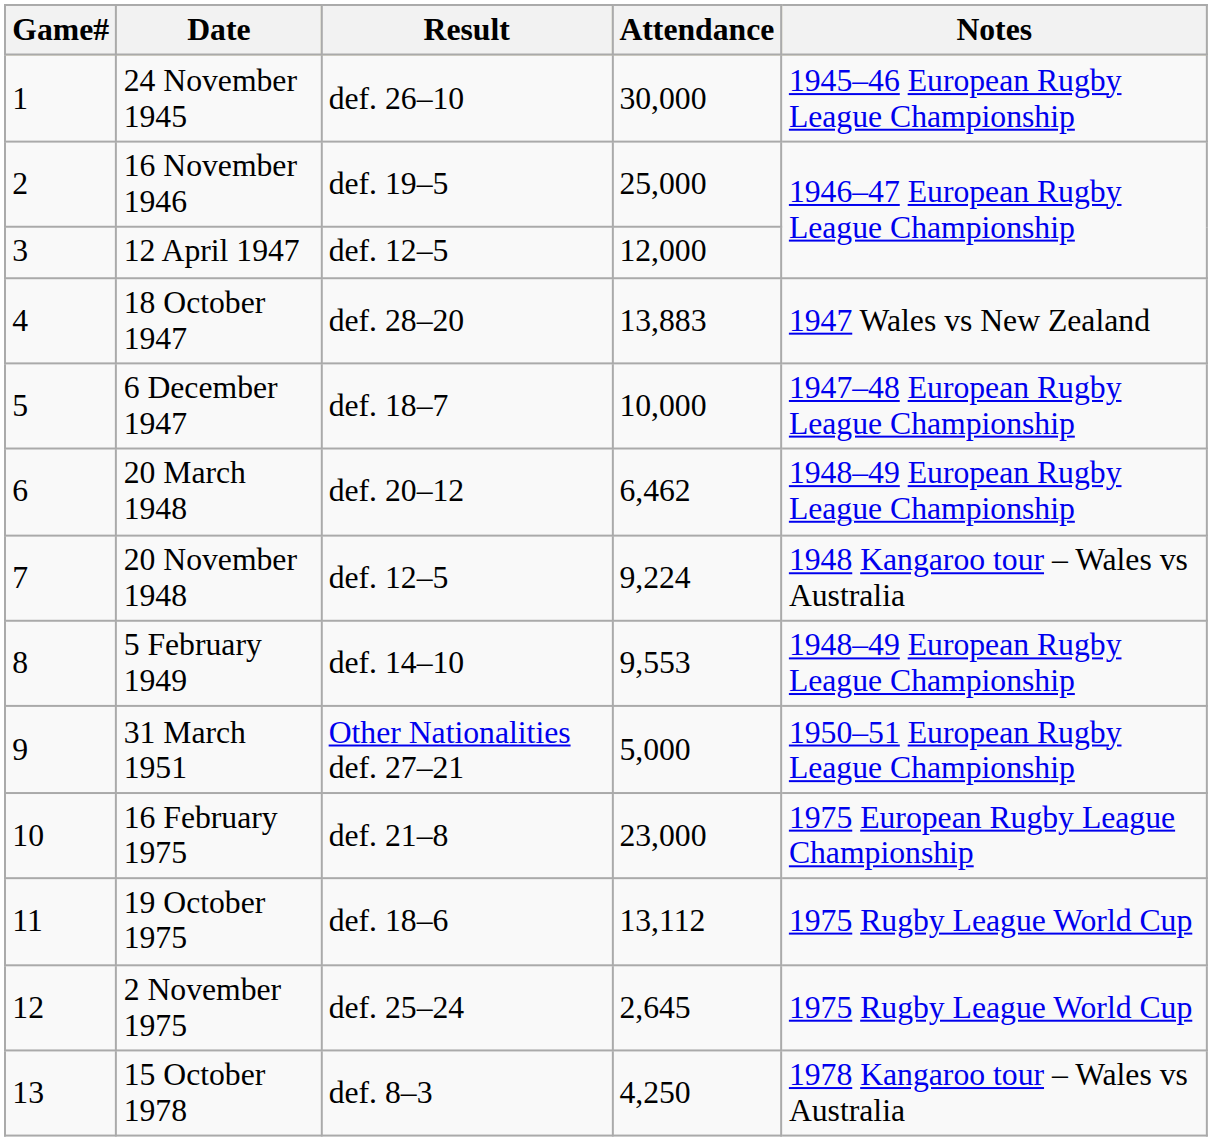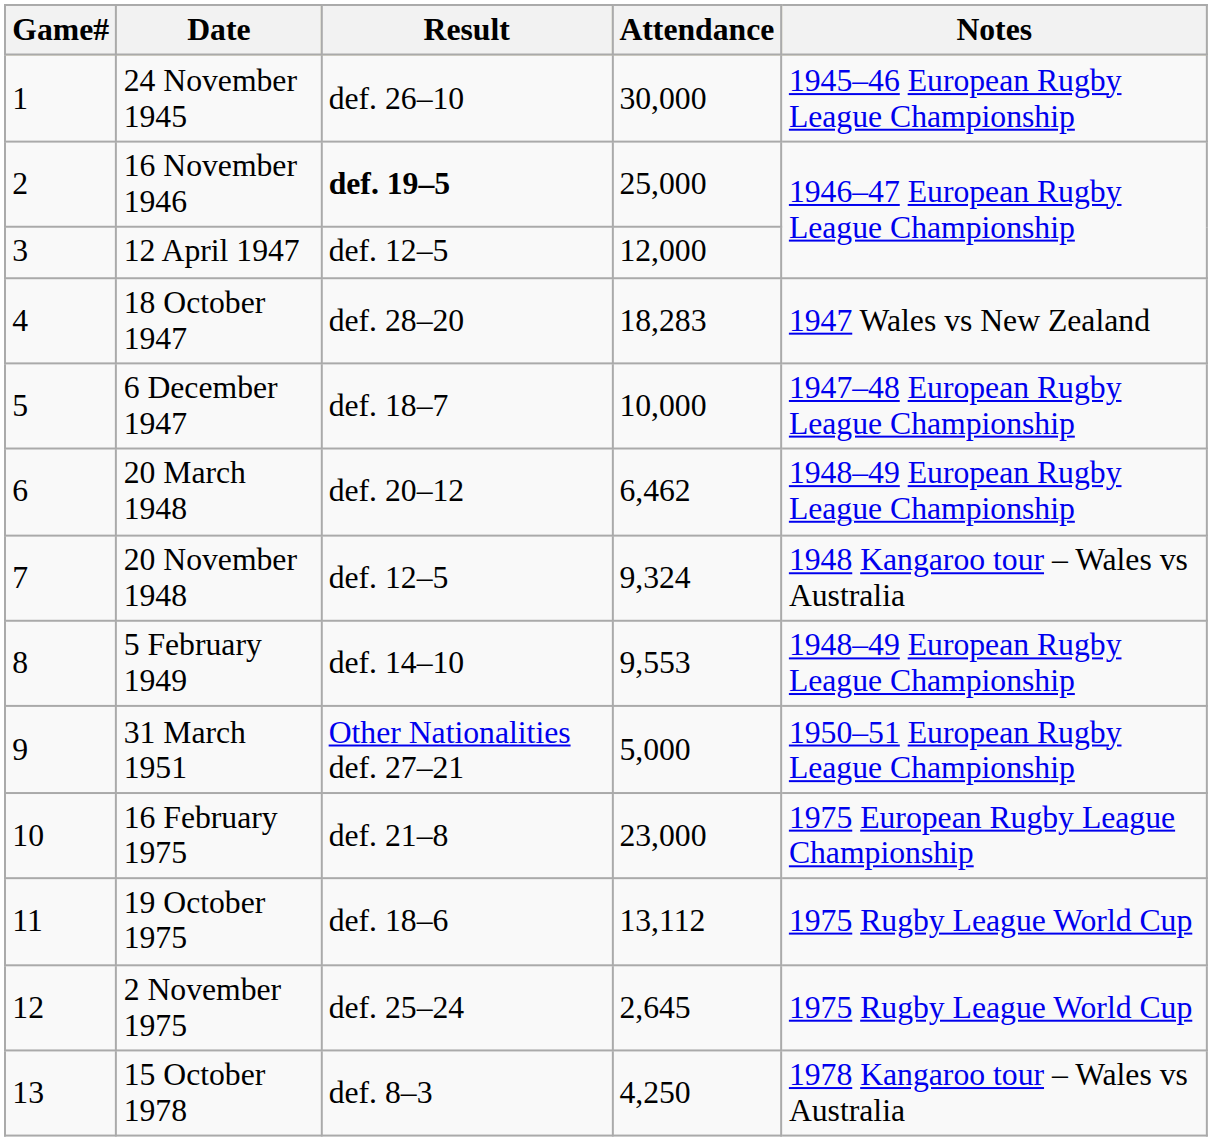 <table class="wikitable">
 <tr style="background:#bdb76b;">
 <th>Game#</th>
 <th>Date</th>
 <th>Result</th>
 <th>Attendance</th>
 <th>Notes</th>
 </tr>
 <tr>
 <td>1</td>
 <td>24 November 1945</td>
 <td> def.  26–10</td>
 <td>30,000</td>
 <td><a href='#'>1945–46</a> <a href='#'>European Rugby League Championship</a></td>
 </tr>
 <tr>
 <td>2</td>
 <td>16 November 1946</td>
-<td> def.  19–5</td>
+<td><strong> def.  19–5</strong></td>
 <td>25,000</td>
 <td rowspan="2"><a href='#'>1946–47</a> <a href='#'>European Rugby League Championship</a></td>
 </tr>
 <tr>
 <td>3</td>
 <td>12 April 1947</td>
 <td> def.  12–5</td>
 <td>12,000</td>
 </tr>
 <tr>
 <td>4</td>
 <td>18 October 1947</td>
 <td> def.  28–20</td>
-<td>13,883</td>
+<td>18,283</td>
 <td><a href='#'>1947</a> Wales vs New Zealand</td>
 </tr>
 <tr>
 <td>5</td>
 <td>6 December 1947</td>
 <td> def.  18–7</td>
 <td>10,000</td>
 <td><a href='#'>1947–48</a> <a href='#'>European Rugby League Championship</a></td>
 </tr>
 <tr>
 <td>6</td>
 <td>20 March 1948</td>
 <td> def.  20–12</td>
 <td>6,462</td>
 <td><a href='#'>1948–49</a> <a href='#'>European Rugby League Championship</a></td>
 </tr>
 <tr>
 <td>7</td>
 <td>20 November 1948</td>
 <td> def.  12–5</td>
-<td>9,224</td>
+<td>9,324</td>
 <td><a href='#'>1948</a> <a href='#'>Kangaroo tour</a> – Wales vs Australia</td>
 </tr>
 <tr>
 <td>8</td>
 <td>5 February 1949</td>
 <td> def.  14–10</td>
 <td>9,553</td>
 <td><a href='#'>1948–49</a> <a href='#'>European Rugby League Championship</a></td>
 </tr>
 <tr>
 <td>9</td>
 <td>31 March 1951</td>
 <td><a href='#'>Other Nationalities</a> def.  27–21</td>
 <td>5,000</td>
 <td><a href='#'>1950–51</a> <a href='#'>European Rugby League Championship</a></td>
 </tr>
 <tr>
 <td>10</td>
 <td>16 February 1975</td>
 <td> def.  21–8</td>
 <td>23,000</td>
 <td><a href='#'>1975</a> <a href='#'>European Rugby League Championship</a></td>
 </tr>
 <tr>
 <td>11</td>
 <td>19 October 1975</td>
 <td> def.  18–6</td>
 <td>13,112</td>
 <td><a href='#'>1975</a> <a href='#'>Rugby League World Cup</a></td>
 </tr>
 <tr>
 <td>12</td>
 <td>2 November 1975</td>
 <td> def.  25–24</td>
 <td>2,645</td>
 <td><a href='#'>1975</a> <a href='#'>Rugby League World Cup</a></td>
 </tr>
 <tr>
 <td>13</td>
 <td>15 October 1978</td>
 <td> def.  8–3</td>
 <td>4,250</td>
 <td><a href='#'>1978</a> <a href='#'>Kangaroo tour</a> –  Wales vs Australia</td>
 </tr>
 </table>
